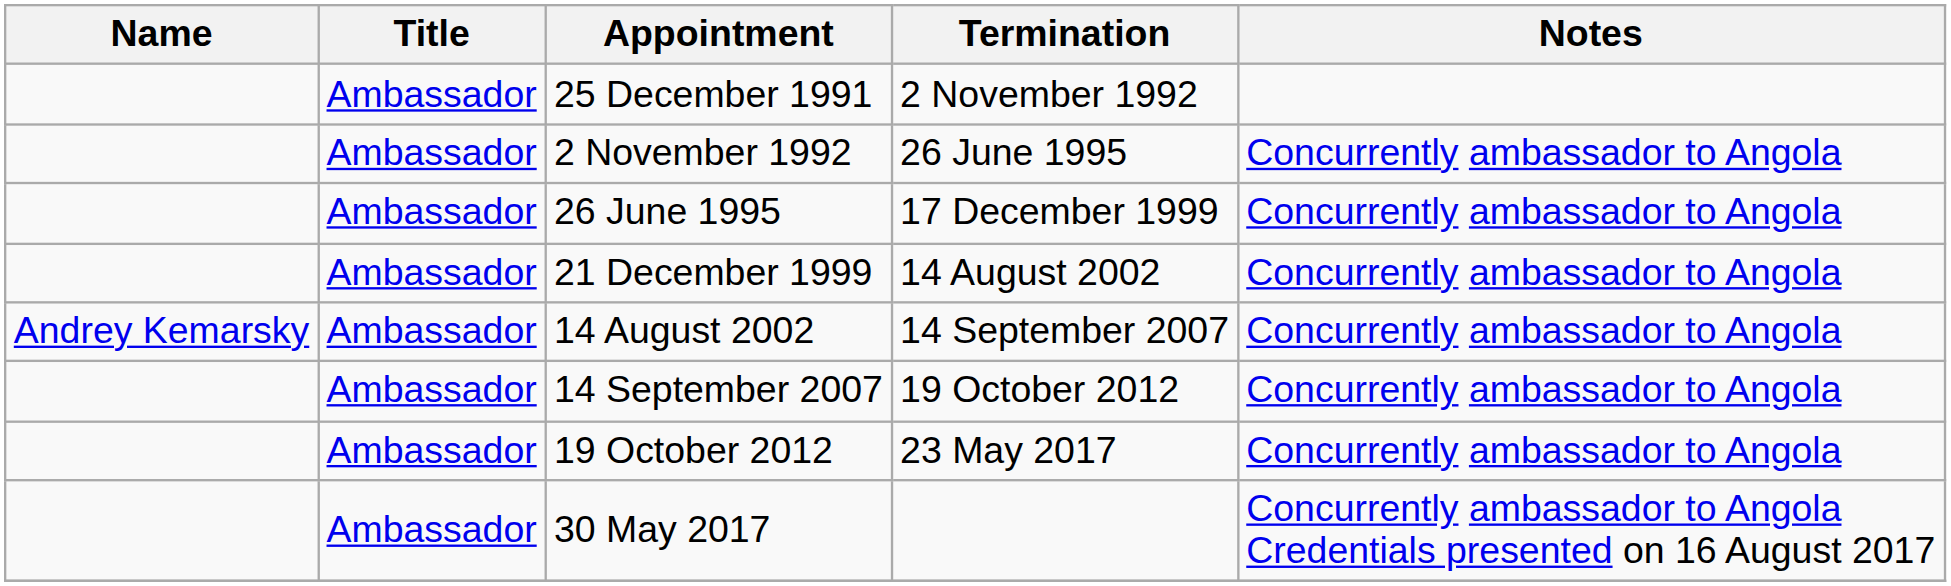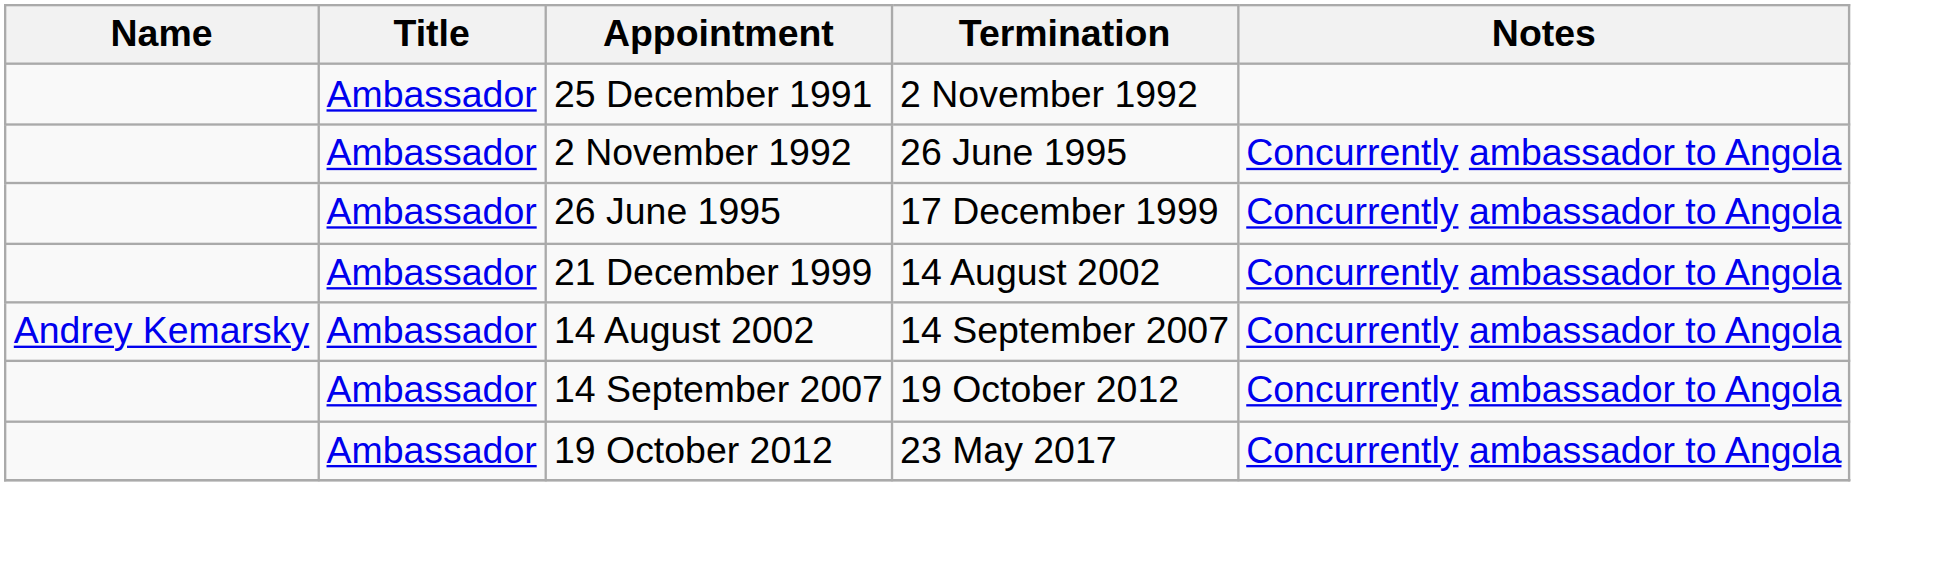 <table class="wikitable">
 <tr valign="middle">
 <th>Name</th>
 <th>Title</th>
 <th>Appointment</th>
 <th>Termination</th>
 <th>Notes</th>
 </tr>
 <tr>
 <td></td>
 <td><a href='#'>Ambassador</a></td>
 <td>25 December 1991</td>
 <td>2 November 1992</td>
 <td></td>
 </tr>
 <tr>
 <td></td>
 <td><a href='#'>Ambassador</a></td>
 <td>2 November 1992</td>
 <td>26 June 1995</td>
 <td><a href='#'>Concurrently</a> <a href='#'>ambassador to Angola</a></td>
 </tr>
 <tr>
 <td></td>
 <td><a href='#'>Ambassador</a></td>
 <td>26 June 1995</td>
 <td>17 December 1999</td>
 <td><a href='#'>Concurrently</a> <a href='#'>ambassador to Angola</a></td>
 </tr>
 <tr>
 <td></td>
 <td><a href='#'>Ambassador</a></td>
 <td>21 December 1999</td>
 <td>14 August 2002</td>
 <td><a href='#'>Concurrently</a> <a href='#'>ambassador to Angola</a></td>
 </tr>
 <tr>
 <td><a href='#'>Andrey Kemarsky</a></td>
 <td><a href='#'>Ambassador</a></td>
 <td>14 August 2002</td>
 <td>14 September 2007</td>
 <td><a href='#'>Concurrently</a> <a href='#'>ambassador to Angola</a></td>
 </tr>
 <tr>
 <td></td>
 <td><a href='#'>Ambassador</a></td>
 <td>14 September 2007</td>
 <td>19 October 2012</td>
 <td><a href='#'>Concurrently</a> <a href='#'>ambassador to Angola</a></td>
 </tr>
 <tr>
 <td></td>
 <td><a href='#'>Ambassador</a></td>
 <td>19 October 2012</td>
 <td>23 May 2017</td>
 <td><a href='#'>Concurrently</a> <a href='#'>ambassador to Angola</a></td>
 </tr>
 <tr>
-<td></td>
-<td><a href='#'>Ambassador</a></td>
-<td>30 May 2017</td>
-<td></td>
-<td><a href='#'>Concurrently</a> <a href='#'>ambassador to Angola</a><br><a href='#'>Credentials presented</a> on 16 August 2017</td>
-</tr>
-<tr>
 </tr>
 </table>
